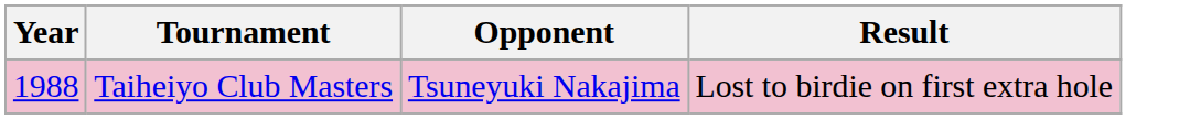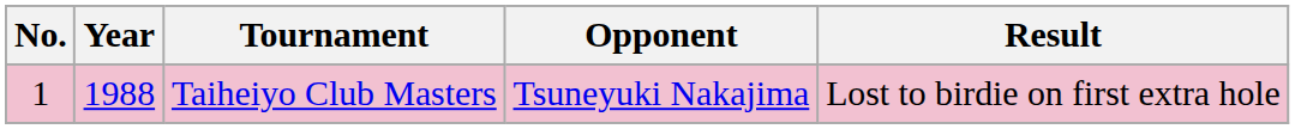 <table class="wikitable" style="font-size:95%;">
 <tr>
+<th>No.</th>
 <th>Year</th>
 <th>Tournament</th>
 <th>Opponent</th>
 <th>Result</th>
 </tr>
 <tr style="background:#F2C1D1;">
+<td align=center>1</td>
 <td><a href='#'>1988</a></td>
 <td><a href='#'>Taiheiyo Club Masters</a></td>
 <td> <a href='#'>Tsuneyuki Nakajima</a></td>
 <td>Lost to birdie on first extra hole</td>
 </tr>
 </table>
